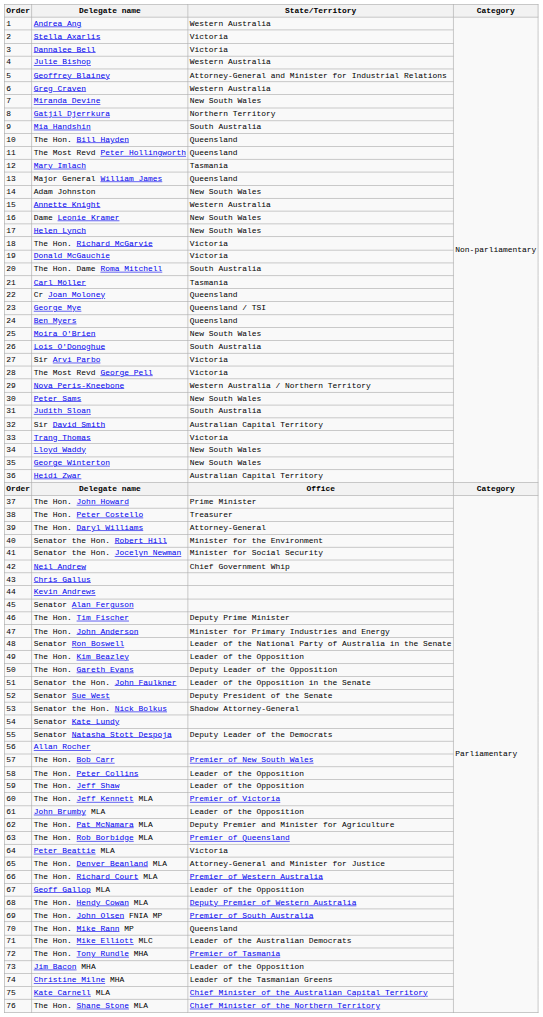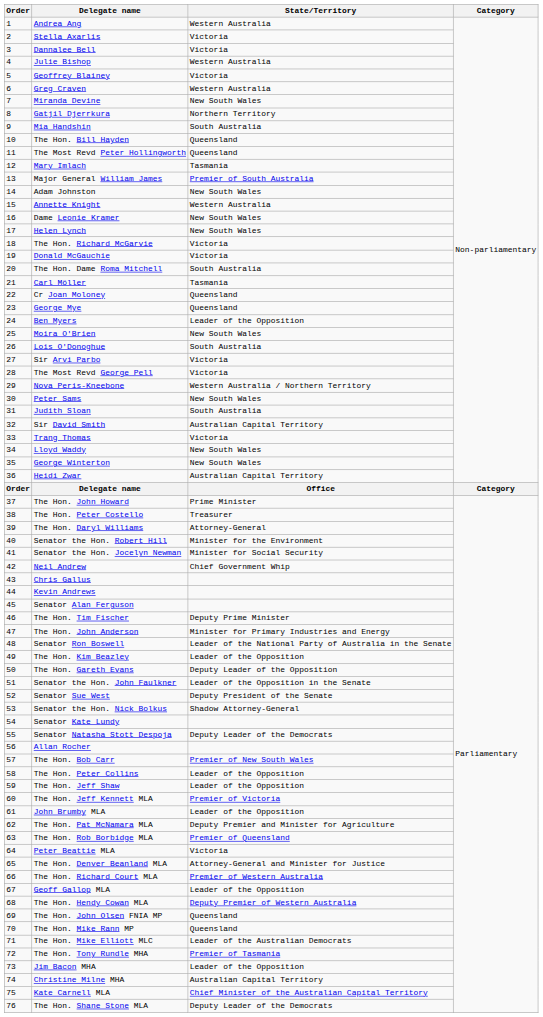 <table class="wikitable sortable">
 <tr>
 <th>Order</th>
 <th>Delegate name</th>
 <th>State/Territory</th>
 <th>Category</th>
 </tr>
 <tr>
 <td>1</td>
 <td><a href='#'>Andrea Ang</a></td>
 <td>Western Australia</td>
 <td rowspan=36>Non-parliamentary</td>
 </tr>
 <tr>
 <td>2</td>
 <td><a href='#'>Stella Axarlis</a></td>
 <td>Victoria</td>
 </tr>
 <tr>
 <td>3</td>
 <td><a href='#'>Dannalee Bell</a></td>
 <td>Victoria</td>
 </tr>
 <tr>
 <td>4</td>
 <td><a href='#'>Julie Bishop</a></td>
 <td>Western Australia</td>
 </tr>
 <tr>
 <td>5</td>
 <td><a href='#'>Geoffrey Blainey</a> </td>
-<td>Attorney-General and Minister for Industrial Relations</td>
+<td>Victoria</td>
 </tr>
 <tr>
 <td>6</td>
 <td><a href='#'>Greg Craven</a></td>
 <td>Western Australia</td>
 </tr>
 <tr>
 <td>7</td>
 <td><a href='#'>Miranda Devine</a></td>
 <td>New South Wales</td>
 </tr>
 <tr>
 <td>8</td>
 <td><a href='#'>Gatjil Djerrkura</a> </td>
 <td>Northern Territory</td>
 </tr>
 <tr>
 <td>9</td>
 <td><a href='#'>Mia Handshin</a></td>
 <td>South Australia</td>
 </tr>
 <tr>
 <td>10</td>
 <td>The Hon. <a href='#'>Bill Hayden</a> </td>
 <td>Queensland</td>
 </tr>
 <tr>
 <td>11</td>
 <td>The Most Revd <a href='#'>Peter Hollingworth</a> </td>
 <td>Queensland</td>
 </tr>
 <tr>
 <td>12</td>
 <td><a href='#'>Mary Imlach</a></td>
 <td>Tasmania</td>
 </tr>
 <tr>
 <td>13</td>
 <td>Major General <a href='#'>William James</a> </td>
-<td>Queensland</td>
+<td><a href='#'>Premier of South Australia</a></td>
 </tr>
 <tr>
 <td>14</td>
 <td>Adam Johnston</td>
 <td>New South Wales</td>
 </tr>
 <tr>
 <td>15</td>
 <td><a href='#'>Annette Knight</a> </td>
 <td>Western Australia</td>
 </tr>
 <tr>
 <td>16</td>
 <td>Dame <a href='#'>Leonie Kramer</a> </td>
 <td>New South Wales</td>
 </tr>
 <tr>
 <td>17</td>
 <td><a href='#'>Helen Lynch</a> </td>
 <td>New South Wales</td>
 </tr>
 <tr>
 <td>18</td>
 <td>The Hon. <a href='#'>Richard McGarvie</a> </td>
 <td>Victoria</td>
 </tr>
 <tr>
 <td>19</td>
 <td><a href='#'>Donald McGauchie</a> </td>
 <td>Victoria</td>
 </tr>
 <tr>
 <td>20</td>
 <td>The Hon. Dame <a href='#'>Roma Mitchell</a> </td>
 <td>South Australia</td>
 </tr>
 <tr>
 <td>21</td>
 <td><a href='#'>Carl Möller</a></td>
 <td>Tasmania</td>
 </tr>
 <tr>
 <td>22</td>
 <td>Cr <a href='#'>Joan Moloney</a></td>
 <td>Queensland</td>
 </tr>
 <tr>
 <td>23</td>
 <td><a href='#'>George Mye</a> </td>
-<td>Queensland / TSI</td>
+<td>Queensland</td>
 </tr>
 <tr>
 <td>24</td>
 <td><a href='#'>Ben Myers</a></td>
-<td>Queensland</td>
+<td>Leader of the Opposition</td>
 </tr>
 <tr>
 <td>25</td>
 <td><a href='#'>Moira O'Brien</a></td>
 <td>New South Wales</td>
 </tr>
 <tr>
 <td>26</td>
 <td><a href='#'>Lois O'Donoghue</a> </td>
 <td>South Australia</td>
 </tr>
 <tr>
 <td>27</td>
 <td>Sir <a href='#'>Arvi Parbo</a> </td>
 <td>Victoria</td>
 </tr>
 <tr>
 <td>28</td>
 <td>The Most Revd <a href='#'>George Pell</a></td>
 <td>Victoria</td>
 </tr>
 <tr>
 <td>29</td>
 <td><a href='#'>Nova Peris-Kneebone</a></td>
 <td>Western Australia / Northern Territory</td>
 </tr>
 <tr>
 <td>30</td>
 <td><a href='#'>Peter Sams</a></td>
 <td>New South Wales</td>
 </tr>
 <tr>
 <td>31</td>
 <td><a href='#'>Judith Sloan</a></td>
 <td>South Australia</td>
 </tr>
 <tr>
 <td>32</td>
 <td>Sir <a href='#'>David Smith</a> </td>
 <td>Australian Capital Territory</td>
 </tr>
 <tr>
 <td>33</td>
 <td><a href='#'>Trang Thomas</a> </td>
 <td>Victoria</td>
 </tr>
 <tr>
 <td>34</td>
 <td><a href='#'>Lloyd Waddy</a> </td>
 <td>New South Wales</td>
 </tr>
 <tr>
 <td>35</td>
 <td><a href='#'>George Winterton</a></td>
 <td>New South Wales</td>
 </tr>
 <tr>
 <td>36</td>
 <td><a href='#'>Heidi Zwar</a></td>
 <td>Australian Capital Territory</td>
 </tr>
 <tr>
 <th>Order</th>
 <th>Delegate name</th>
 <th>Office</th>
 <th>Category</th>
 </tr>
 <tr>
 <td>37</td>
 <td>The Hon. <a href='#'>John Howard</a> </td>
 <td>Prime Minister</td>
 <td rowspan=40>Parliamentary</td>
 </tr>
 <tr>
 <td>38</td>
 <td>The Hon. <a href='#'>Peter Costello</a> </td>
 <td>Treasurer</td>
 </tr>
 <tr>
 <td>39</td>
 <td>The Hon. <a href='#'>Daryl Williams</a> </td>
 <td>Attorney-General</td>
 </tr>
 <tr>
 <td>40</td>
 <td>Senator the Hon. <a href='#'>Robert Hill</a></td>
 <td>Minister for the Environment</td>
 </tr>
 <tr>
 <td>41</td>
 <td>Senator the Hon. <a href='#'>Jocelyn Newman</a></td>
 <td>Minister for Social Security</td>
 </tr>
 <tr>
 <td>42</td>
 <td><a href='#'>Neil Andrew</a> </td>
 <td>Chief Government Whip</td>
 </tr>
 <tr>
 <td>43</td>
 <td><a href='#'>Chris Gallus</a> </td>
 <td></td>
 </tr>
 <tr>
 <td>44</td>
 <td><a href='#'>Kevin Andrews</a> </td>
 <td></td>
 </tr>
 <tr>
 <td>45</td>
 <td>Senator <a href='#'>Alan Ferguson</a></td>
 <td></td>
 </tr>
 <tr>
 <td>46</td>
 <td>The Hon. <a href='#'>Tim Fischer</a> </td>
 <td>Deputy Prime Minister</td>
 </tr>
 <tr>
 <td>47</td>
 <td>The Hon. <a href='#'>John Anderson</a> </td>
 <td>Minister for Primary Industries and Energy</td>
 </tr>
 <tr>
 <td>48</td>
 <td>Senator <a href='#'>Ron Boswell</a></td>
 <td>Leader of the National Party of Australia in the Senate</td>
 </tr>
 <tr>
 <td>49</td>
 <td>The Hon. <a href='#'>Kim Beazley</a> </td>
 <td>Leader of the Opposition</td>
 </tr>
 <tr>
 <td>50</td>
 <td>The Hon. <a href='#'>Gareth Evans</a> </td>
 <td>Deputy Leader of the Opposition</td>
 </tr>
 <tr>
 <td>51</td>
 <td>Senator the Hon. <a href='#'>John Faulkner</a></td>
 <td>Leader of the Opposition in the Senate</td>
 </tr>
 <tr>
 <td>52</td>
 <td>Senator <a href='#'>Sue West</a></td>
 <td>Deputy President of the Senate</td>
 </tr>
 <tr>
 <td>53</td>
 <td>Senator the Hon. <a href='#'>Nick Bolkus</a></td>
 <td>Shadow Attorney-General</td>
 </tr>
 <tr>
 <td>54</td>
 <td>Senator <a href='#'>Kate Lundy</a></td>
 <td></td>
 </tr>
 <tr>
 <td>55</td>
 <td>Senator <a href='#'>Natasha Stott Despoja</a></td>
 <td>Deputy Leader of the Democrats</td>
 </tr>
 <tr>
 <td>56</td>
 <td><a href='#'>Allan Rocher</a> </td>
 <td></td>
 </tr>
 <tr>
 <td>57</td>
 <td>The Hon. <a href='#'>Bob Carr</a> </td>
 <td><a href='#'>Premier of New South Wales</a></td>
 </tr>
 <tr>
 <td>58</td>
 <td>The Hon. <a href='#'>Peter Collins</a> </td>
 <td>Leader of the Opposition</td>
 </tr>
 <tr>
 <td>59</td>
 <td>The Hon. <a href='#'>Jeff Shaw</a> </td>
 <td>Leader of the Opposition</td>
 </tr>
 <tr>
 <td>60</td>
 <td>The Hon. <a href='#'>Jeff Kennett</a> MLA</td>
 <td><a href='#'>Premier of Victoria</a></td>
 </tr>
 <tr>
 <td>61</td>
 <td><a href='#'>John Brumby</a> MLA</td>
 <td>Leader of the Opposition</td>
 </tr>
 <tr>
 <td>62</td>
 <td>The Hon. <a href='#'>Pat McNamara</a> MLA</td>
 <td>Deputy Premier and Minister for Agriculture</td>
 </tr>
 <tr>
 <td>63</td>
 <td>The Hon. <a href='#'>Rob Borbidge</a> MLA</td>
 <td><a href='#'>Premier of Queensland</a></td>
 </tr>
 <tr>
 <td>64</td>
 <td><a href='#'>Peter Beattie</a> MLA</td>
 <td>Victoria</td>
 </tr>
 <tr>
 <td>65</td>
 <td>The Hon. <a href='#'>Denver Beanland</a> MLA</td>
 <td>Attorney-General and Minister for Justice</td>
 </tr>
 <tr>
 <td>66</td>
 <td>The Hon. <a href='#'>Richard Court</a> MLA</td>
 <td><a href='#'>Premier of Western Australia</a></td>
 </tr>
 <tr>
 <td>67</td>
 <td><a href='#'>Geoff Gallop</a> MLA</td>
 <td>Leader of the Opposition</td>
 </tr>
 <tr>
 <td>68</td>
 <td>The Hon. <a href='#'>Hendy Cowan</a> MLA</td>
 <td><a href='#'>Deputy Premier of Western Australia</a></td>
 </tr>
 <tr>
 <td>69</td>
 <td>The Hon. <a href='#'>John Olsen</a> FNIA MP</td>
-<td><a href='#'>Premier of South Australia</a></td>
+<td>Queensland</td>
 </tr>
 <tr>
 <td>70</td>
 <td>The Hon. <a href='#'>Mike Rann</a> MP</td>
 <td>Queensland</td>
 </tr>
 <tr>
 <td>71</td>
 <td>The Hon. <a href='#'>Mike Elliott</a> MLC</td>
 <td>Leader of the Australian Democrats</td>
 </tr>
 <tr>
 <td>72</td>
 <td>The Hon. <a href='#'>Tony Rundle</a> MHA</td>
 <td><a href='#'>Premier of Tasmania</a></td>
 </tr>
 <tr>
 <td>73</td>
 <td><a href='#'>Jim Bacon</a> MHA</td>
 <td>Leader of the Opposition</td>
 </tr>
 <tr>
 <td>74</td>
 <td><a href='#'>Christine Milne</a> MHA</td>
-<td>Leader of the Tasmanian Greens</td>
+<td>Australian Capital Territory</td>
 </tr>
 <tr>
 <td>75</td>
 <td><a href='#'>Kate Carnell</a> MLA</td>
 <td><a href='#'>Chief Minister of the Australian Capital Territory</a></td>
 </tr>
 <tr>
 <td>76</td>
 <td>The Hon. <a href='#'>Shane Stone</a> MLA</td>
-<td><a href='#'>Chief Minister of the Northern Territory</a></td>
+<td>Deputy Leader of the Democrats</td>
 </tr>
 </table>
